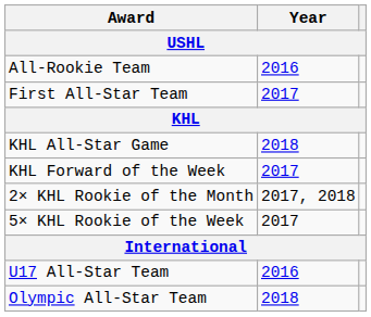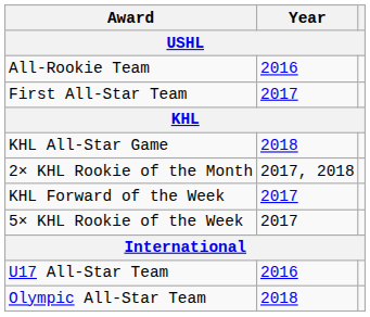 <table class="wikitable">
 <tr>
 <th>Award</th>
 <th>Year</th>
 <th></th>
 </tr>
 <tr>
 <th colspan="3"><a href='#'>USHL</a></th>
 </tr>
 <tr>
 <td>All-Rookie Team</td>
 <td><a href='#'>2016</a></td>
 <td></td>
 </tr>
 <tr>
 <td>First All-Star Team</td>
 <td><a href='#'>2017</a></td>
 <td></td>
 </tr>
 <tr>
 <th colspan="3"><a href='#'>KHL</a></th>
 </tr>
 <tr>
 <td>KHL All-Star Game</td>
 <td><a href='#'>2018</a></td>
 <td></td>
 </tr>
 <tr>
-<td>KHL Forward of the Week</td>
-<td><a href='#'>2017</a></td>
+<td>2× KHL Rookie of the Month</td>
+<td>2017, 2018</td>
 <td></td>
 </tr>
 <tr>
-<td>2× KHL Rookie of the Month</td>
-<td>2017, 2018</td>
+<td>KHL Forward of the Week</td>
+<td><a href='#'>2017</a></td>
 <td></td>
 </tr>
 <tr>
 <td>5× KHL Rookie of the Week</td>
 <td>2017</td>
 <td></td>
 </tr>
 <tr>
 <th colspan="3"><a href='#'>International</a></th>
 </tr>
 <tr>
 <td><a href='#'>U17</a> All-Star Team</td>
 <td><a href='#'>2016</a></td>
 <td></td>
 </tr>
 <tr>
 <td><a href='#'>Olympic</a> All-Star Team</td>
 <td><a href='#'>2018</a></td>
 <td></td>
 </tr>
 </table>
